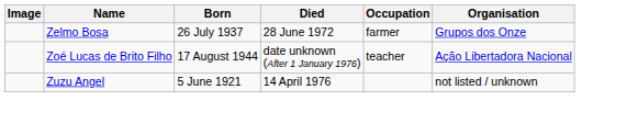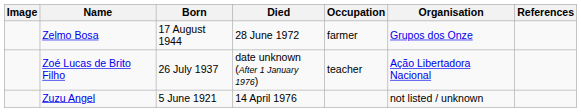 <table class='wikitable sortable'>
 <tr>
 <th>Image</th>
 <th>Name</th>
 <th>Born</th>
 <th>Died</th>
 <th>Occupation</th>
 <th>Organisation</th>
+<th>References</th>
 </tr>
 <tr>
 <td></td>
 <td><a href='#'>Zelmo Bosa</a></td>
-<td>26 July 1937</td>
+<td>17 August 1944</td>
 <td>28 June 1972</td>
 <td>farmer</td>
 <td><a href='#'>Grupos dos Onze</a></td>
+<td></td>
 </tr>
 <tr>
 <td></td>
 <td><a href='#'>Zoé Lucas de Brito Filho</a></td>
-<td>17 August 1944</td>
+<td>26 July 1937</td>
 <td>date unknown<br>(<small><em>After 1 January 1976</em></small>)</td>
 <td>teacher</td>
 <td><a href='#'>Ação Libertadora Nacional</a></td>
+<td></td>
 </tr>
 <tr>
 <td></td>
 <td><a href='#'>Zuzu Angel</a></td>
 <td>5 June 1921</td>
 <td>14 April 1976</td>
 <td></td>
 <td>not listed / unknown</td>
+<td></td>
 </tr>
 </table>
